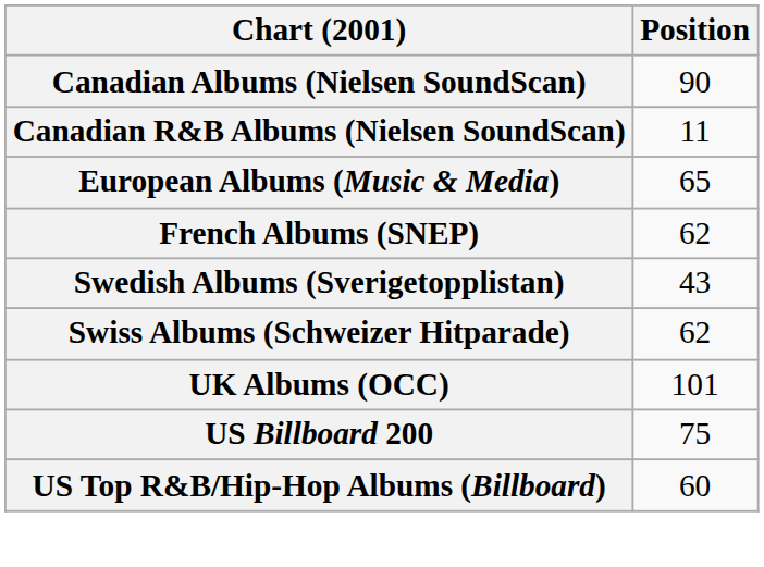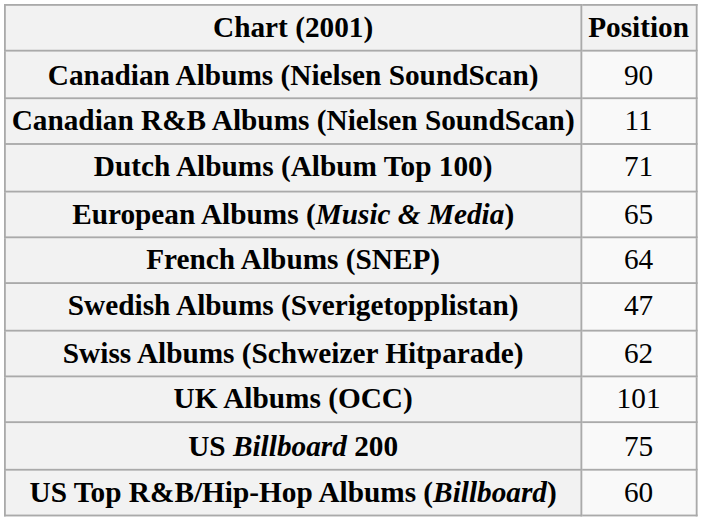 <table class="wikitable sortable plainrowheaders" style="text-align:center;">
 <tr>
 <th scope="col">Chart (2001)</th>
 <th scope="col">Position</th>
 </tr>
 <tr>
 <th scope="row">Canadian Albums (Nielsen SoundScan)</th>
 <td>90</td>
 </tr>
 <tr>
 <th scope="row">Canadian R&B Albums (Nielsen SoundScan)</th>
 <td>11</td>
 </tr>
 <tr>
+<th scope="row">Dutch Albums (Album Top 100)</th>
+<td>71</td>
+</tr>
+<tr>
 <th scope="row">European Albums (<em>Music & Media</em>)</th>
 <td>65</td>
 </tr>
 <tr>
 <th scope="row">French Albums (SNEP)</th>
-<td>62</td>
+<td>64</td>
 </tr>
 <tr>
 <th scope="row">Swedish Albums (Sverigetopplistan)</th>
-<td>43</td>
+<td>47</td>
 </tr>
 <tr>
 <th scope="row">Swiss Albums (Schweizer Hitparade)</th>
 <td>62</td>
 </tr>
 <tr>
 <th scope="row">UK Albums (OCC)</th>
 <td>101</td>
 </tr>
 <tr>
 <th scope="row">US <em>Billboard</em> 200</th>
 <td>75</td>
 </tr>
 <tr>
 <th scope="row">US Top R&B/Hip-Hop Albums (<em>Billboard</em>)</th>
 <td>60</td>
 </tr>
 </table>
